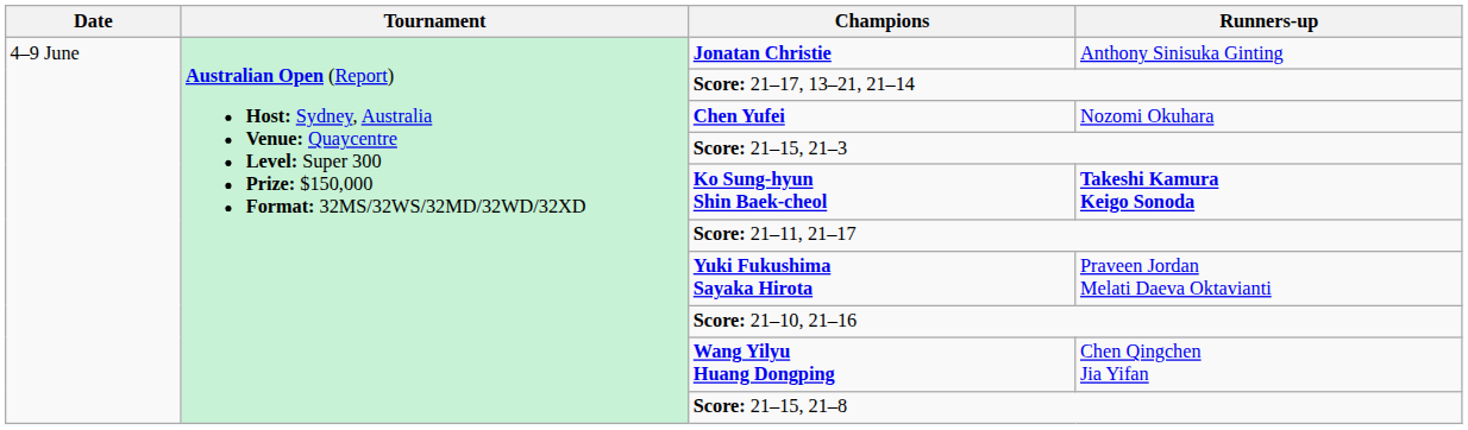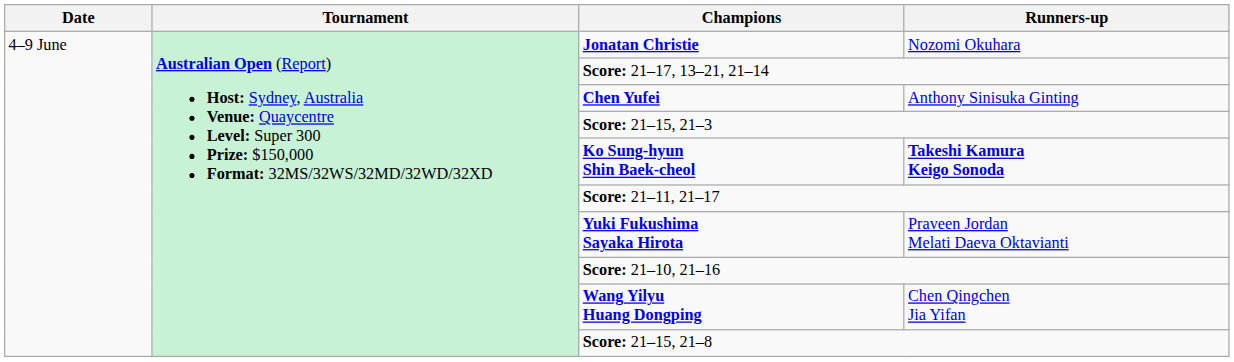 <table class=wikitable style=font-size:80%>
 <tr>
 <th width=110>Date</th>
 <th width=330>Tournament</th>
 <th width=250>Champions</th>
 <th width=250>Runners-up</th>
 </tr>
 <tr valign=top>
 <td rowspan=10>4–9 June</td>
 <td style="background:#C7F2D5;" rowspan="10"><br><strong><a href='#'>Australian Open</a></strong> (<a href='#'>Report</a>)<ul><li><strong>Host:</strong> <a href='#'>Sydney</a>, <a href='#'>Australia</a></li><li><strong>Venue:</strong> <a href='#'>Quaycentre</a></li><li><strong>Level:</strong> Super 300</li><li><strong>Prize:</strong> $150,000</li><li><strong>Format:</strong> 32MS/32WS/32MD/32WD/32XD</li></ul></td>
 <td><strong> <a href='#'>Jonatan Christie</a></strong></td>
-<td> <a href='#'>Anthony Sinisuka Ginting</a></td>
+<td> <a href='#'>Nozomi Okuhara</a></td>
 </tr>
 <tr>
 <td colspan=2><strong>Score:</strong> 21–17, 13–21, 21–14</td>
 </tr>
 <tr valign=top>
 <td><strong> <a href='#'>Chen Yufei</a></strong></td>
-<td> <a href='#'>Nozomi Okuhara</a></td>
+<td> <a href='#'>Anthony Sinisuka Ginting</a></td>
 </tr>
 <tr>
 <td colspan=2><strong>Score:</strong> 21–15, 21–3</td>
 </tr>
 <tr valign=top>
 <td><strong> <a href='#'>Ko Sung-hyun</a><br> <a href='#'>Shin Baek-cheol</a></strong></td>
 <td><strong> <a href='#'>Takeshi Kamura</a><br> <a href='#'>Keigo Sonoda</a></strong></td>
 </tr>
 <tr>
 <td colspan=2><strong>Score:</strong> 21–11, 21–17</td>
 </tr>
 <tr valign=top>
 <td><strong> <a href='#'>Yuki Fukushima</a><br> <a href='#'>Sayaka Hirota</a></strong></td>
 <td> <a href='#'>Praveen Jordan</a><br> <a href='#'>Melati Daeva Oktavianti</a></td>
 </tr>
 <tr>
 <td colspan=2><strong>Score:</strong> 21–10, 21–16</td>
 </tr>
 <tr valign=top>
 <td><strong> <a href='#'>Wang Yilyu</a><br> <a href='#'>Huang Dongping</a></strong></td>
 <td> <a href='#'>Chen Qingchen</a><br> <a href='#'>Jia Yifan</a></td>
 </tr>
 <tr>
 <td colspan=2><strong>Score:</strong> 21–15, 21–8</td>
 </tr>
 </table>
